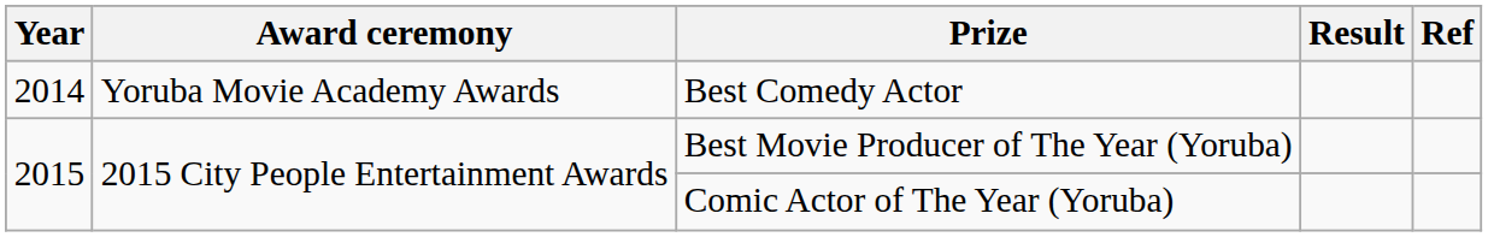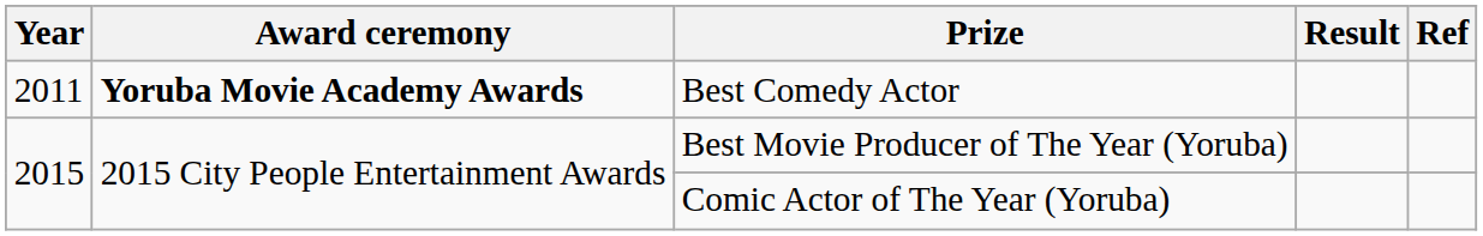 <table class ="wikitable">
 <tr>
 <th>Year</th>
 <th>Award ceremony</th>
 <th>Prize</th>
 <th>Result</th>
 <th>Ref</th>
 </tr>
 <tr>
-<td>2014</td>
-<td>Yoruba Movie Academy Awards</td>
+<td>2011</td>
+<td><strong>Yoruba Movie Academy Awards</strong></td>
 <td>Best Comedy Actor</td>
 <td></td>
 <td></td>
 </tr>
 <tr>
 <td rowspan="2">2015</td>
 <td rowspan="2">2015 City People Entertainment Awards</td>
 <td>Best Movie Producer of The Year (Yoruba)</td>
 <td></td>
 <td></td>
 </tr>
 <tr>
 <td>Comic Actor of The Year (Yoruba)</td>
 <td></td>
 <td></td>
 </tr>
 </table>
